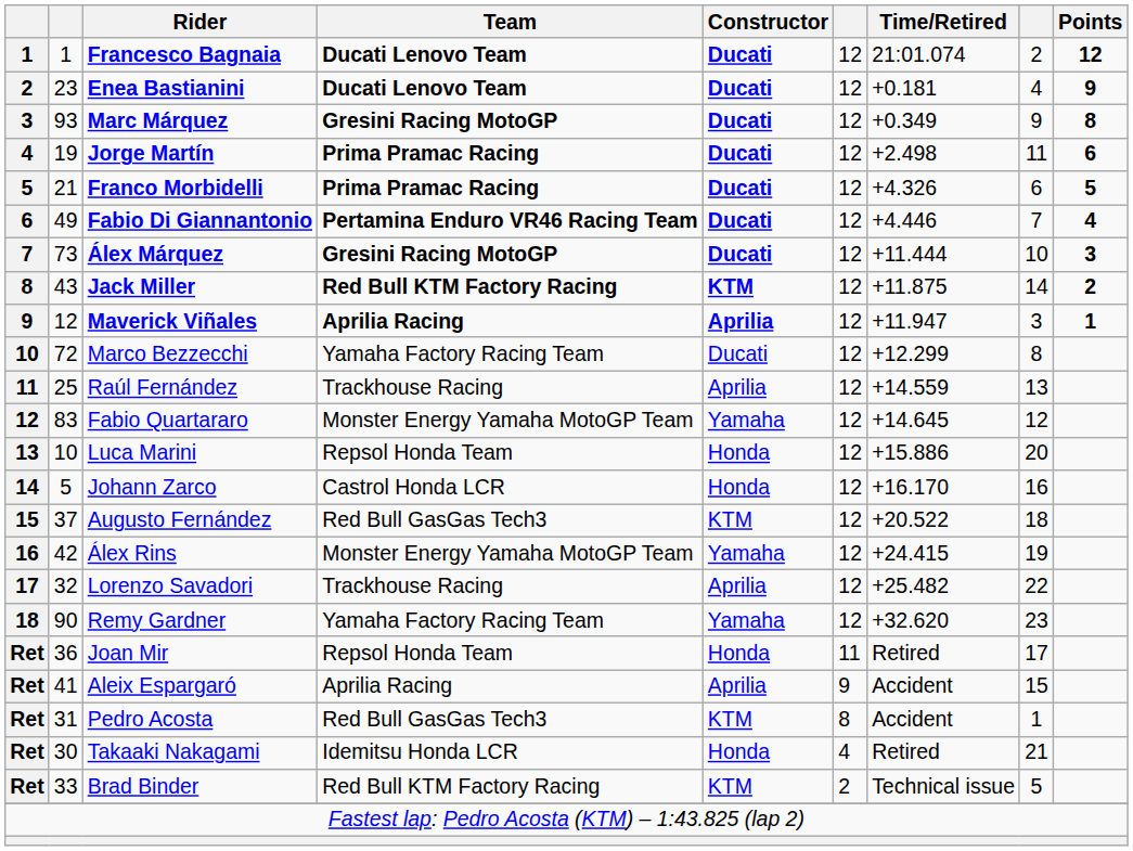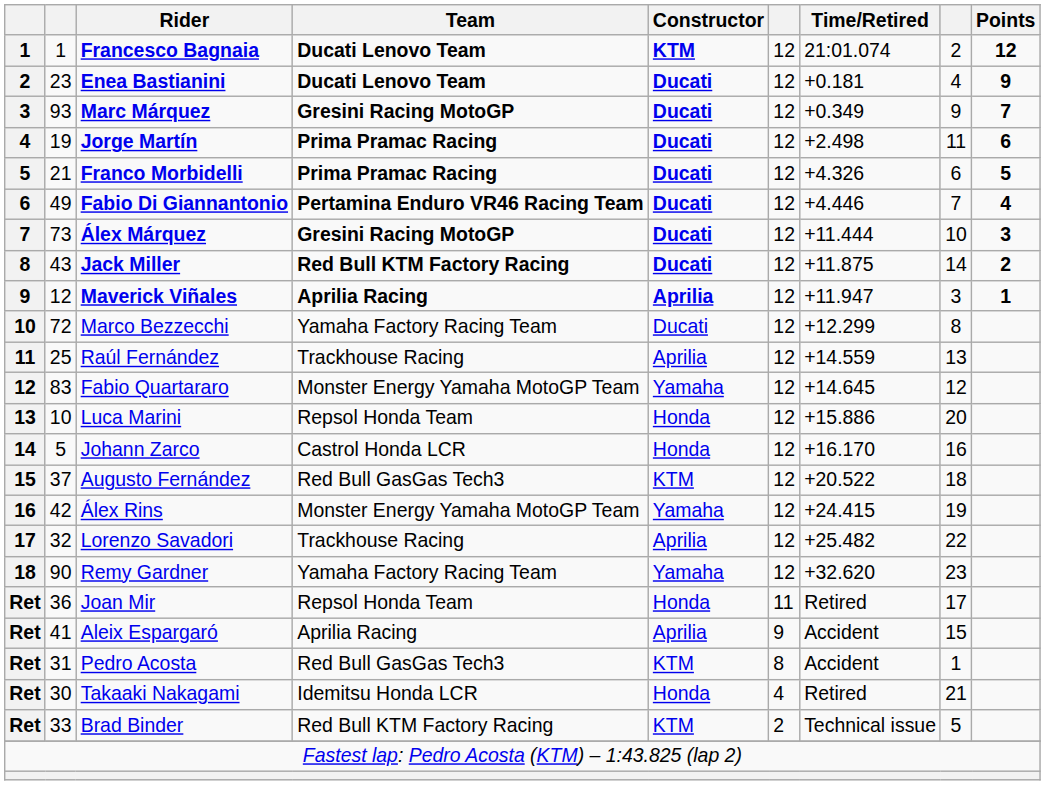 <table class="wikitable sortable" style="font-size: 85%;">
 <tr>
 <th scope="col"></th>
 <th scope="col"></th>
 <th scope="col">Rider</th>
 <th scope="col">Team</th>
 <th scope="col">Constructor</th>
 <th class="unsortable" scope="col"></th>
 <th class="unsortable" scope="col">Time/Retired</th>
 <th scope="col"></th>
 <th scope="col">Points</th>
 </tr>
 <tr>
 <th scope="row">1</th>
 <td align="center">1</td>
 <td data-sort-value="bag"> <strong><a href='#'>Francesco Bagnaia</a></strong></td>
 <td><strong>Ducati Lenovo Team</strong></td>
-<td><strong><a href='#'>Ducati</a></strong></td>
+<td><strong><a href='#'>KTM</a></strong></td>
 <td>12</td>
 <td>21:01.074</td>
 <td align="center">2</td>
 <td align="center"><strong>12</strong></td>
 </tr>
 <tr>
 <th scope="row">2</th>
 <td align="center">23</td>
 <td data-sort-value="mart"> <strong><a href='#'>Enea Bastianini</a></strong></td>
 <td><strong>Ducati Lenovo Team</strong></td>
 <td><strong><a href='#'>Ducati</a></strong></td>
 <td>12</td>
 <td>+0.181</td>
 <td align="center">4</td>
 <td align="center"><strong>9</strong></td>
 </tr>
 <tr>
 <th scope="row">3</th>
 <td align="center">93</td>
 <td data-sort-value="bas"> <strong><a href='#'>Marc Márquez</a></strong></td>
 <td><strong>Gresini Racing MotoGP</strong></td>
 <td><strong><a href='#'>Ducati</a></strong></td>
 <td>12</td>
 <td>+0.349</td>
 <td align="center">9</td>
-<td align="center"><strong>8</strong></td>
+<td align="center"><strong>7</strong></td>
 </tr>
 <tr>
 <th scope="row">4</th>
 <td align="center">19</td>
 <td data-sort-value="marqm"> <strong><a href='#'>Jorge Martín</a></strong></td>
 <td><strong>Prima Pramac Racing</strong></td>
 <td><strong><a href='#'>Ducati</a></strong></td>
 <td>12</td>
 <td>+2.498</td>
 <td align="center">11</td>
 <td align="center"><strong>6</strong></td>
 </tr>
 <tr>
 <th scope="row">5</th>
 <td align="center">21</td>
 <td data-sort-value="aco"><strong> <a href='#'>Franco Morbidelli</a></strong></td>
 <td><strong>Prima Pramac Racing</strong></td>
 <td><strong><a href='#'>Ducati</a></strong></td>
 <td>12</td>
 <td>+4.326</td>
 <td align="center">6</td>
 <td align="center"><strong>5</strong></td>
 </tr>
 <tr>
 <th scope="row">6</th>
 <td align="center">49</td>
 <td data-sort-value="bin"><strong> <a href='#'>Fabio Di Giannantonio</a></strong></td>
 <td><strong>Pertamina Enduro VR46 Racing Team</strong></td>
 <td><strong><a href='#'>Ducati</a></strong></td>
 <td>12</td>
 <td>+4.446</td>
 <td align="center">7</td>
 <td align="center"><strong>4</strong></td>
 </tr>
 <tr>
 <th scope="row">7</th>
 <td align="center">73</td>
 <td data-sort-value="qua"><strong> <a href='#'>Álex Márquez</a></strong></td>
 <td><strong>Gresini Racing MotoGP</strong></td>
 <td><strong><a href='#'>Ducati</a></strong></td>
 <td>12</td>
 <td>+11.444</td>
 <td align="center">10</td>
 <td align="center"><strong>3</strong></td>
 </tr>
 <tr>
 <th scope="row">8</th>
 <td align="center">43</td>
 <td data-sort-value="bez"><strong> <a href='#'>Jack Miller</a></strong></td>
 <td><strong>Red Bull KTM Factory Racing</strong></td>
-<td><strong><a href='#'>KTM</a></strong></td>
+<td><strong><a href='#'>Ducati</a></strong></td>
 <td>12</td>
 <td>+11.875</td>
 <td align="center">14</td>
 <td align="center"><strong>2</strong></td>
 </tr>
 <tr>
 <th scope="row">9</th>
 <td align="center">12</td>
 <td data-sort-value="mor"><strong> <a href='#'>Maverick Viñales</a></strong></td>
 <td><strong>Aprilia Racing</strong></td>
 <td><strong><a href='#'>Aprilia</a></strong></td>
 <td>12</td>
 <td>+11.947</td>
 <td align="center">3</td>
 <td align="center"><strong>1</strong></td>
 </tr>
 <tr>
 <th scope="row">10</th>
 <td align="center">72</td>
 <td data-sort-value="vin"> <a href='#'>Marco Bezzecchi</a></td>
 <td>Yamaha Factory Racing Team</td>
 <td><a href='#'>Ducati</a></td>
 <td>12</td>
 <td>+12.299</td>
 <td align="center">8</td>
 <td align="center"></td>
 </tr>
 <tr>
 <th scope="row">11</th>
 <td align="center">25</td>
 <td data-sort-value="oli"> <a href='#'>Raúl Fernández</a></td>
 <td>Trackhouse Racing</td>
 <td><a href='#'>Aprilia</a></td>
 <td>12</td>
 <td>+14.559</td>
 <td align="center">13</td>
 <td align="center"></td>
 </tr>
 <tr>
 <th scope="row">12</th>
 <td align="center">83</td>
 <td data-sort-value="esp"> <a href='#'>Fabio Quartararo</a></td>
 <td>Monster Energy Yamaha MotoGP Team</td>
 <td><a href='#'>Yamaha</a></td>
 <td>12</td>
 <td>+14.645</td>
 <td align="center">12</td>
 <td align="center"></td>
 </tr>
 <tr>
 <th scope="row">13</th>
 <td align="center">10</td>
 <td data-sort-value="marqa"> <a href='#'>Luca Marini</a></td>
 <td>Repsol Honda Team</td>
 <td><a href='#'>Honda</a></td>
 <td>12</td>
 <td>+15.886</td>
 <td align="center">20</td>
 <td align="center"></td>
 </tr>
 <tr>
 <th scope="row">14</th>
 <td align="center">5</td>
 <td data-sort-value="mil"> <a href='#'>Johann Zarco</a></td>
 <td>Castrol Honda LCR</td>
 <td><a href='#'>Honda</a></td>
 <td>12</td>
 <td>+16.170</td>
 <td align="center">16</td>
 <td align="center"></td>
 </tr>
 <tr>
 <th scope="row">15</th>
 <td align="center">37</td>
 <td data-sort-value="mari"> <a href='#'>Augusto Fernández</a></td>
 <td>Red Bull GasGas Tech3</td>
 <td><a href='#'>KTM</a></td>
 <td>12</td>
 <td>+20.522</td>
 <td align="center">18</td>
 <td align="center"></td>
 </tr>
 <tr>
 <th scope="row">16</th>
 <td align="center">42</td>
 <td data-sort-value="ferr"> <a href='#'>Álex Rins</a></td>
 <td>Monster Energy Yamaha MotoGP Team</td>
 <td><a href='#'>Yamaha</a></td>
 <td>12</td>
 <td>+24.415</td>
 <td align="center">19</td>
 <td align="center"></td>
 </tr>
 <tr>
 <th scope="row">17</th>
 <td align="center">32</td>
 <td data-sort-value="zar"> <a href='#'>Lorenzo Savadori</a></td>
 <td>Trackhouse Racing</td>
 <td><a href='#'>Aprilia</a></td>
 <td>12</td>
 <td>+25.482</td>
 <td align="center">22</td>
 <td align="center"></td>
 </tr>
 <tr>
 <th scope="row">18</th>
 <td align="center">90</td>
 <td data-sort-value="dig"><strong></strong> <a href='#'>Remy Gardner</a></td>
 <td>Yamaha Factory Racing Team</td>
 <td><a href='#'>Yamaha</a></td>
 <td>12</td>
 <td>+32.620</td>
 <td align="center">23</td>
 <td align="center"></td>
 </tr>
 <tr>
 <th scope="row">Ret</th>
 <td align="center">36</td>
 <td> <a href='#'>Joan Mir</a></td>
 <td>Repsol Honda Team</td>
 <td><a href='#'>Honda</a></td>
 <td>11</td>
 <td>Retired</td>
 <td align="center">17</td>
 <td></td>
 </tr>
 <tr>
 <th scope="row">Ret</th>
 <td align="center">41</td>
 <td> <a href='#'>Aleix Espargaró</a></td>
 <td>Aprilia Racing</td>
 <td><a href='#'>Aprilia</a></td>
 <td>9</td>
 <td>Accident</td>
 <td align="center">15</td>
 <td></td>
 </tr>
 <tr>
 <th scope="row">Ret</th>
 <td align="center">31</td>
 <td data-sort-value="nak"> <a href='#'>Pedro Acosta</a></td>
 <td>Red Bull GasGas Tech3</td>
 <td><a href='#'>KTM</a></td>
 <td>8</td>
 <td>Accident</td>
 <td align="center">1</td>
 <td align="center"></td>
 </tr>
 <tr>
 <th scope="row">Ret</th>
 <td align="center">30</td>
 <td data-sort-value="fera"> <a href='#'>Takaaki Nakagami</a></td>
 <td>Idemitsu Honda LCR</td>
 <td><a href='#'>Honda</a></td>
 <td>4</td>
 <td>Retired</td>
 <td align="center">21</td>
 <td align="center"></td>
 </tr>
 <tr>
 <th scope="row">Ret</th>
 <td align="center">33</td>
 <td data-sort-value="mir"> <a href='#'>Brad Binder</a></td>
 <td>Red Bull KTM Factory Racing</td>
 <td><a href='#'>KTM</a></td>
 <td>2</td>
 <td>Technical issue</td>
 <td align="center">5</td>
 <td align="center"></td>
 </tr>
 <tr>
 </tr>
 <tr class="sortbottom">
 <td colspan="9" style="text-align:center"><em><a href='#'>Fastest lap</a>:  <a href='#'>Pedro Acosta</a> (<a href='#'>KTM</a>) – 1:43.825 (lap 2)</em></td>
 </tr>
 <tr class="sortbottom">
 <th colspan="9"></th>
 </tr>
 </table>
